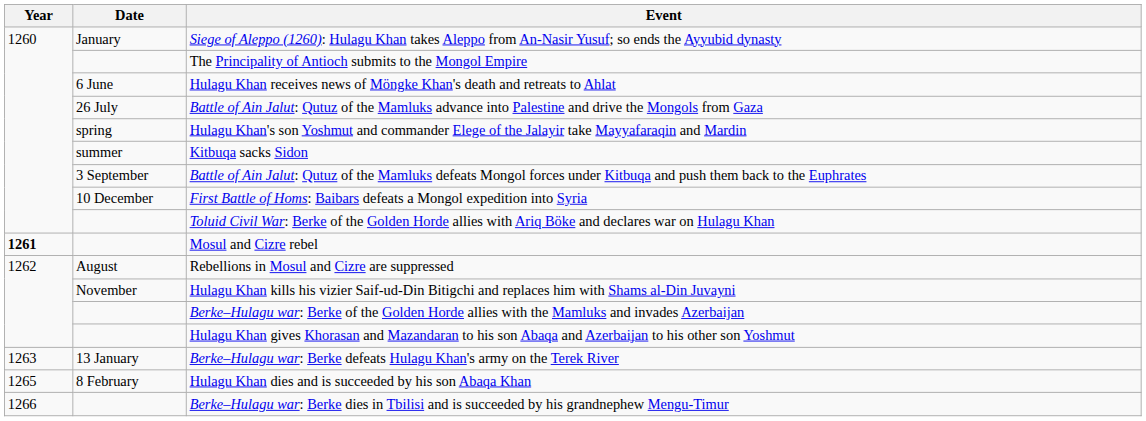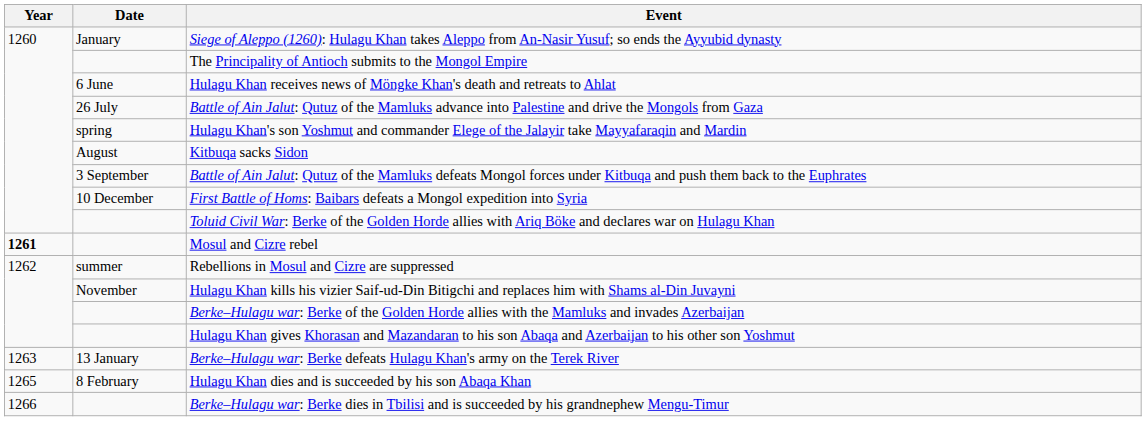 <table class="wikitable" width="100%">
 <tr>
 <th style="width:6%">Year</th>
 <th style="width:10%">Date</th>
 <th>Event</th>
 </tr>
 <tr>
 <td rowspan="9" valign="top">1260</td>
 <td>January</td>
 <td><em><a href='#'>Siege of Aleppo (1260)</a></em>: <a href='#'>Hulagu Khan</a> takes <a href='#'>Aleppo</a> from <a href='#'>An-Nasir Yusuf</a>; so ends the <a href='#'>Ayyubid dynasty</a></td>
 </tr>
 <tr>
 <td></td>
 <td>The <a href='#'>Principality of Antioch</a> submits to the <a href='#'>Mongol Empire</a></td>
 </tr>
 <tr>
 <td>6 June</td>
 <td><a href='#'>Hulagu Khan</a> receives news of <a href='#'>Möngke Khan</a>'s death and retreats to <a href='#'>Ahlat</a></td>
 </tr>
 <tr>
 <td>26 July</td>
 <td><em><a href='#'>Battle of Ain Jalut</a></em>: <a href='#'>Qutuz</a> of the <a href='#'>Mamluks</a> advance into <a href='#'>Palestine</a> and drive the <a href='#'>Mongols</a> from <a href='#'>Gaza</a></td>
 </tr>
 <tr>
 <td>spring</td>
 <td><a href='#'>Hulagu Khan</a>'s son <a href='#'>Yoshmut</a> and commander <a href='#'>Elege of the Jalayir</a> take <a href='#'>Mayyafaraqin</a> and <a href='#'>Mardin</a></td>
 </tr>
 <tr>
-<td>summer</td>
+<td>August</td>
 <td><a href='#'>Kitbuqa</a> sacks <a href='#'>Sidon</a></td>
 </tr>
 <tr>
 <td>3 September</td>
 <td><em><a href='#'>Battle of Ain Jalut</a></em>: <a href='#'>Qutuz</a> of the <a href='#'>Mamluks</a> defeats Mongol forces under <a href='#'>Kitbuqa</a> and push them back to the <a href='#'>Euphrates</a></td>
 </tr>
 <tr>
 <td>10 December</td>
 <td><em><a href='#'>First Battle of Homs</a></em>: <a href='#'>Baibars</a> defeats a Mongol expedition into <a href='#'>Syria</a></td>
 </tr>
 <tr>
 <td></td>
 <td><em><a href='#'>Toluid Civil War</a></em>: <a href='#'>Berke</a> of the <a href='#'>Golden Horde</a> allies with <a href='#'>Ariq Böke</a> and declares war on <a href='#'>Hulagu Khan</a></td>
 </tr>
 <tr>
 <td><strong>1261</strong></td>
 <td></td>
 <td><a href='#'>Mosul</a> and <a href='#'>Cizre</a> rebel</td>
 </tr>
 <tr>
 <td rowspan="4" valign="top">1262</td>
-<td>August</td>
+<td>summer</td>
 <td>Rebellions in <a href='#'>Mosul</a> and <a href='#'>Cizre</a> are suppressed</td>
 </tr>
 <tr>
 <td>November</td>
 <td><a href='#'>Hulagu Khan</a> kills his vizier Saif-ud-Din Bitigchi and replaces him with <a href='#'>Shams al-Din Juvayni</a></td>
 </tr>
 <tr>
 <td></td>
 <td><em><a href='#'>Berke–Hulagu war</a></em>: <a href='#'>Berke</a> of the <a href='#'>Golden Horde</a> allies with the <a href='#'>Mamluks</a> and invades <a href='#'>Azerbaijan</a></td>
 </tr>
 <tr>
 <td></td>
 <td><a href='#'>Hulagu Khan</a> gives <a href='#'>Khorasan</a> and <a href='#'>Mazandaran</a> to his son <a href='#'>Abaqa</a> and <a href='#'>Azerbaijan</a> to his other son <a href='#'>Yoshmut</a></td>
 </tr>
 <tr>
 <td>1263</td>
 <td>13 January</td>
 <td><em><a href='#'>Berke–Hulagu war</a></em>: <a href='#'>Berke</a> defeats <a href='#'>Hulagu Khan</a>'s army on the <a href='#'>Terek River</a></td>
 </tr>
 <tr>
 <td>1265</td>
 <td>8 February</td>
 <td><a href='#'>Hulagu Khan</a> dies and is succeeded by his son <a href='#'>Abaqa Khan</a></td>
 </tr>
 <tr>
 <td>1266</td>
 <td></td>
 <td><em><a href='#'>Berke–Hulagu war</a></em>: <a href='#'>Berke</a> dies in <a href='#'>Tbilisi</a> and is succeeded by his grandnephew <a href='#'>Mengu-Timur</a></td>
 </tr>
 </table>
